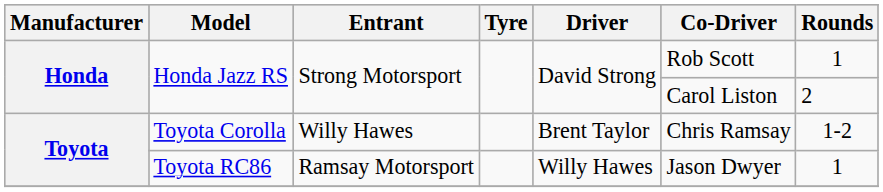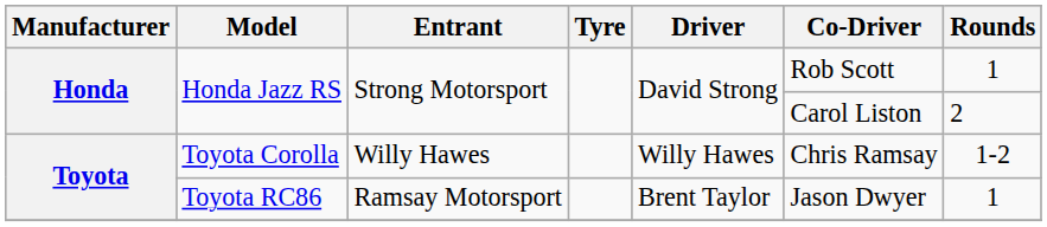 <table class="wikitable" style=font-size:85%;>
 <tr>
 <th>Manufacturer</th>
 <th>Model</th>
 <th>Entrant</th>
 <th>Tyre</th>
 <th>Driver</th>
 <th>Co-Driver</th>
 <th>Rounds</th>
 </tr>
 <tr>
 <th rowspan="2"><a href='#'>Honda</a><br></th>
 <td rowspan="2"><a href='#'>Honda Jazz RS</a></td>
 <td rowspan="2"> Strong Motorsport</td>
 <td rowspan="2" align="center"></td>
 <td rowspan="2"> David Strong</td>
 <td> Rob Scott</td>
 <td align=center>1</td>
 </tr>
 <tr>
 <td> Carol Liston</td>
 <td>2</td>
 </tr>
 <tr>
 <th rowspan="2"><a href='#'>Toyota</a><br></th>
 <td rowspan="1"><a href='#'>Toyota Corolla</a></td>
 <td> Willy Hawes</td>
 <td rowspan="1" align="center"></td>
-<td> Brent Taylor</td>
+<td> Willy Hawes</td>
 <td> Chris Ramsay</td>
 <td align="center">1-2</td>
 </tr>
 <tr>
 <td rowspan=1><a href='#'>Toyota RC86</a></td>
 <td> Ramsay Motorsport</td>
 <td rowspan="1" align="center"></td>
-<td> Willy Hawes</td>
+<td> Brent Taylor</td>
 <td> Jason Dwyer</td>
 <td align=center>1</td>
 </tr>
 <tr>
 </tr>
 </table>
